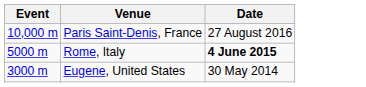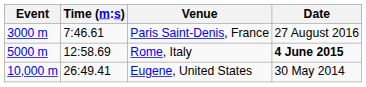 <table class="wikitable">
 <tr>
 <th>Event</th>
+<th>Time (<a href='#'>m</a>:<a href='#'>s</a>)</th>
 <th>Venue</th>
 <th>Date</th>
 </tr>
 <tr>
-<td><a href='#'>10,000 m</a></td>
+<td><a href='#'>3000 m</a></td>
+<td>7:46.61</td>
 <td><a href='#'>Paris Saint-Denis</a>, France</td>
 <td>27 August 2016</td>
 </tr>
 <tr>
 <td><a href='#'>5000 m</a></td>
+<td>12:58.69</td>
 <td><a href='#'>Rome</a>, Italy</td>
 <td><strong>4 June 2015</strong></td>
 </tr>
 <tr>
-<td><a href='#'>3000 m</a></td>
+<td><a href='#'>10,000 m</a></td>
+<td>26:49.41</td>
 <td><a href='#'>Eugene</a>, United States</td>
 <td>30 May 2014</td>
 </tr>
 </table>
